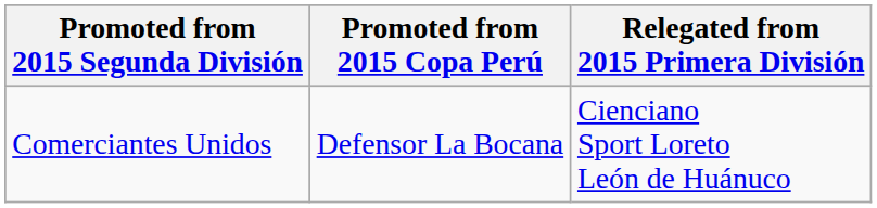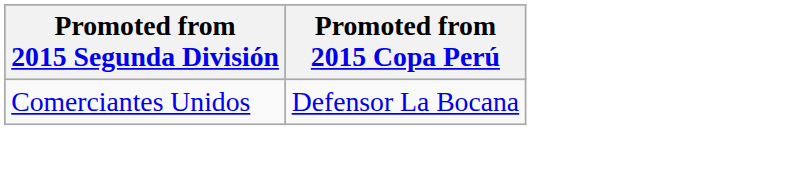 <table class="wikitable">
 <tr>
 <th>Promoted from<br><a href='#'>2015 Segunda División</a></th>
 <th>Promoted from<br><a href='#'>2015 Copa Perú</a></th>
-<th>Relegated from<br><a href='#'>2015 Primera División</a></th>
 </tr>
 <tr>
 <td> <a href='#'>Comerciantes Unidos</a> </td>
 <td> <a href='#'>Defensor La Bocana</a> </td>
-<td> <a href='#'>Cienciano</a> <br> <a href='#'>Sport Loreto</a> <br> <a href='#'>León de Huánuco</a> </td>
 </tr>
 </table>
